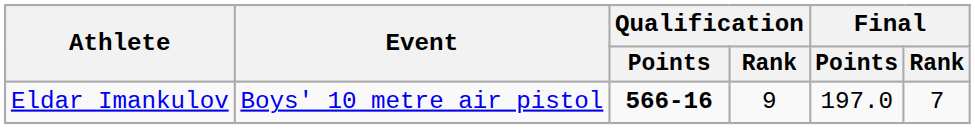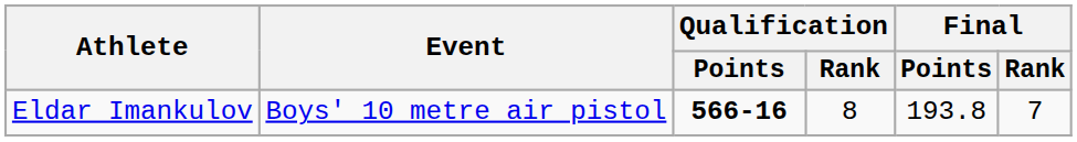 <table class="wikitable" style="font-size:90%;">
 <tr>
 <th rowspan=2>Athlete</th>
 <th rowspan=2>Event</th>
 <th colspan=2>Qualification</th>
 <th colspan=2>Final</th>
 </tr>
 <tr style="font-size:95%">
 <th>Points</th>
 <th>Rank</th>
 <th>Points</th>
 <th>Rank</th>
 </tr>
 <tr align=center>
 <td align=left><a href='#'>Eldar Imankulov</a></td>
 <td align=left><a href='#'>Boys' 10 metre air pistol</a></td>
 <td><strong>566-16</strong></td>
-<td>9</td>
-<td>197.0</td>
+<td>8</td>
+<td>193.8</td>
 <td>7</td>
 </tr>
 </table>
